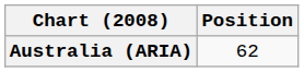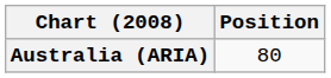 <table class="wikitable plainrowheaders" style="text-align:center">
 <tr>
 <th>Chart (2008)</th>
 <th>Position</th>
 </tr>
 <tr>
 <th scope="row">Australia (ARIA)</th>
-<td>62</td>
+<td>80</td>
 </tr>
 </table>
